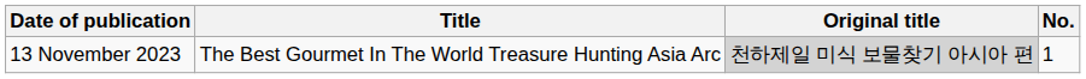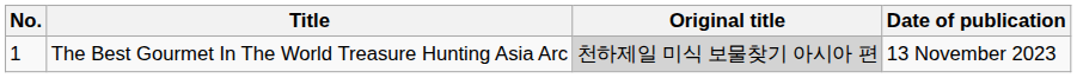 <table class="wikitable">
 <tr>
-<th>Date of publication</th>
+<th>No.</th>
 <th>Title</th>
 <th>Original title</th>
-<th>No.</th>
+<th>Date of publication</th>
 </tr>
 <tr>
-<td>13 November 2023</td>
+<td>1</td>
 <td>The Best Gourmet In The World Treasure Hunting Asia Arc</td>
 <td style="background: lightgrey;">천하제일 미식 보물찾기 아시아 편</td>
-<td>1</td>
+<td>13 November 2023</td>
 </tr>
 </table>
